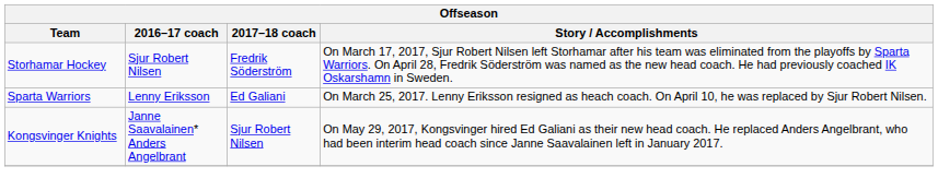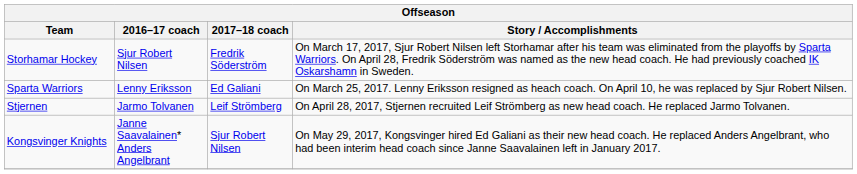 <table class="wikitable">
 <tr>
 <th colspan="4">Offseason</th>
 </tr>
 <tr>
 <th style="width:13%;">Team</th>
 <th style="width:11%;">2016–17 coach</th>
 <th style="width:10%;">2017–18 coach</th>
 <th>Story / Accomplishments</th>
 </tr>
 <tr>
 <td><a href='#'>Storhamar Hockey</a></td>
 <td><a href='#'>Sjur Robert Nilsen</a></td>
 <td><a href='#'>Fredrik Söderström</a></td>
 <td>On March 17, 2017, Sjur Robert Nilsen left Storhamar after his team was eliminated from the playoffs by <a href='#'>Sparta Warriors</a>. On April 28, Fredrik Söderström was named as the new head coach. He had previously coached <a href='#'>IK Oskarshamn</a> in Sweden.</td>
 </tr>
 <tr>
 <td><a href='#'>Sparta Warriors</a></td>
 <td><a href='#'>Lenny Eriksson</a></td>
 <td><a href='#'>Ed Galiani</a></td>
 <td>On March 25, 2017. Lenny Eriksson resigned as heach coach. On April 10, he was replaced by Sjur Robert Nilsen.</td>
 </tr>
 <tr>
+<td><a href='#'>Stjernen</a></td>
+<td><a href='#'>Jarmo Tolvanen</a></td>
+<td><a href='#'>Leif Strömberg</a></td>
+<td>On April 28, 2017, Stjernen recruited Leif Strömberg as new head coach. He replaced Jarmo Tolvanen.</td>
+</tr>
+<tr>
 <td><a href='#'>Kongsvinger Knights</a></td>
 <td><a href='#'>Janne Saavalainen</a>*<br><a href='#'>Anders Angelbrant</a></td>
 <td><a href='#'>Sjur Robert Nilsen</a></td>
 <td>On May 29, 2017, Kongsvinger hired Ed Galiani as their new head coach. He replaced Anders Angelbrant, who had been interim head coach since Janne Saavalainen left in January 2017.</td>
 </tr>
 <tr>
 </tr>
 </table>
